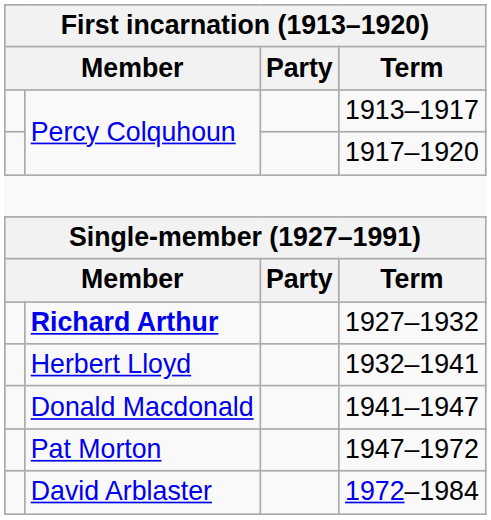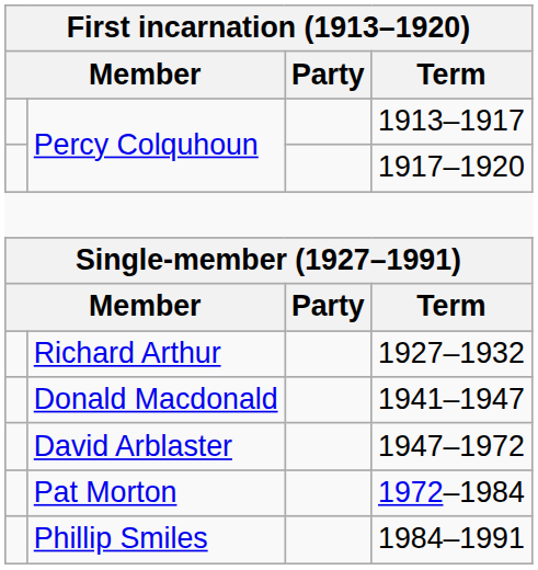 <table class="wikitable" style='border-style: none none none none;'>
 <tr>
 <th colspan="4">First incarnation (1913–1920)</th>
 </tr>
 <tr>
 <th colspan="2">Member</th>
 <th>Party</th>
 <th>Term</th>
 </tr>
 <tr style="background: #f9f9f9">
 <td> </td>
 <td rowspan="2"><a href='#'>Percy Colquhoun</a></td>
 <td></td>
 <td>1913–1917</td>
 </tr>
 <tr style="background: #f9f9f9">
 <td> </td>
 <td></td>
 <td>1917–1920</td>
 </tr>
 <tr>
 <td colspan="4" style='border-style: none none none none;'> </td>
 </tr>
 <tr>
 <th colspan="4">Single-member (1927–1991)</th>
 </tr>
 <tr>
 <th colspan="2">Member</th>
 <th>Party</th>
 <th>Term</th>
 </tr>
 <tr style="background: #f9f9f9">
 <td> </td>
-<td><strong><a href='#'>Richard Arthur</a></strong></td>
+<td><a href='#'>Richard Arthur</a></td>
 <td></td>
 <td>1927–1932</td>
-</tr>
-<tr style="background: #f9f9f9">
-<td> </td>
-<td><a href='#'>Herbert Lloyd</a></td>
-<td></td>
-<td>1932–1941</td>
 </tr>
 <tr style="background: #f9f9f9">
 <td> </td>
 <td><a href='#'>Donald Macdonald</a></td>
 <td></td>
 <td>1941–1947</td>
 </tr>
 <tr style="background: #f9f9f9">
 <td> </td>
-<td><a href='#'>Pat Morton</a></td>
+<td><a href='#'>David Arblaster</a></td>
 <td></td>
 <td>1947–1972</td>
 </tr>
 <tr style="background: #f9f9f9">
 <td> </td>
-<td><a href='#'>David Arblaster</a></td>
+<td><a href='#'>Pat Morton</a></td>
 <td></td>
 <td><a href='#'>1972</a>–1984</td>
 </tr>
+<tr style="background: #f9f9f9">
+<td> </td>
+<td><a href='#'>Phillip Smiles</a></td>
+<td></td>
+<td>1984–1991</td>
+</tr>
 </table>
